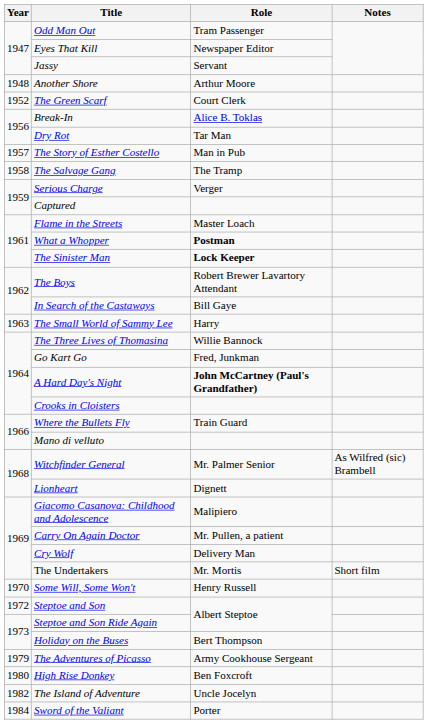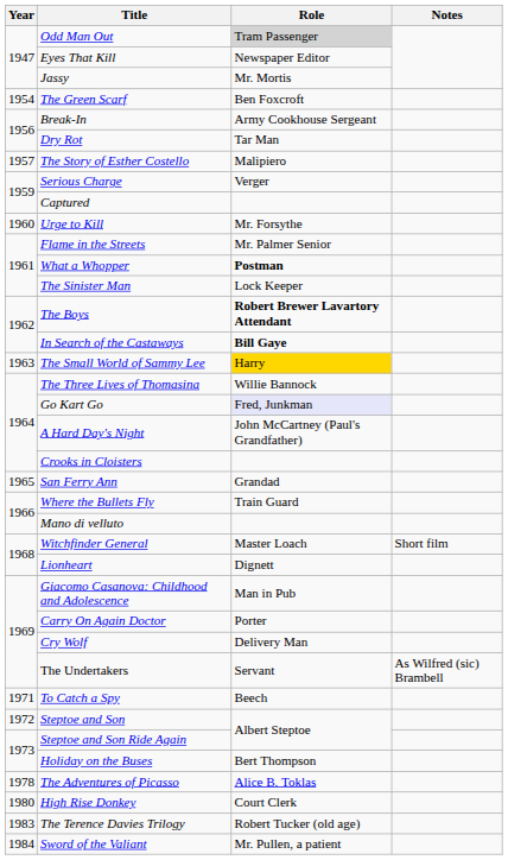 <table class="wikitable">
 <tr>
 <th>Year</th>
 <th>Title</th>
 <th>Role</th>
 <th>Notes</th>
 </tr>
 <tr>
 <td rowspan="3">1947</td>
 <td><em><a href='#'>Odd Man Out</a></em></td>
-<td>Tram Passenger</td>
+<td style="background: lightgrey;">Tram Passenger</td>
 <td rowspan="3"></td>
 </tr>
 <tr>
 <td><em>Eyes That Kill</em></td>
 <td>Newspaper Editor</td>
 </tr>
 <tr>
 <td><em>Jassy</em></td>
-<td>Servant</td>
+<td>Mr. Mortis</td>
 </tr>
 <tr>
-<td>1948</td>
-<td><em>Another Shore</em></td>
-<td>Arthur Moore</td>
-<td></td>
-</tr>
-<tr>
-<td>1952</td>
+<td>1954</td>
 <td><em><a href='#'>The Green Scarf</a></em></td>
-<td>Court Clerk</td>
+<td>Ben Foxcroft</td>
 <td></td>
 </tr>
 <tr>
 <td rowspan="2">1956</td>
 <td><em>Break-In</em></td>
-<td><a href='#'>Alice B. Toklas</a></td>
+<td>Army Cookhouse Sergeant</td>
 <td></td>
 </tr>
 <tr>
 <td><em><a href='#'>Dry Rot</a></em></td>
 <td>Tar Man</td>
 <td></td>
 </tr>
 <tr>
 <td>1957</td>
 <td><em><a href='#'>The Story of Esther Costello</a></em></td>
-<td>Man in Pub</td>
-<td></td>
-</tr>
-<tr>
-<td>1958</td>
-<td><em><a href='#'>The Salvage Gang</a></em></td>
-<td>The Tramp</td>
+<td>Malipiero</td>
 <td></td>
 </tr>
 <tr>
 <td rowspan="2">1959</td>
 <td><em><a href='#'>Serious Charge</a></em></td>
 <td>Verger</td>
 <td></td>
 </tr>
 <tr>
 <td><em>Captured</em></td>
 <td></td>
 <td></td>
 </tr>
 <tr>
+<td>1960</td>
+<td><em><a href='#'>Urge to Kill</a></em></td>
+<td>Mr. Forsythe</td>
+<td></td>
+</tr>
+<tr>
 <td rowspan="3">1961</td>
 <td><em><a href='#'>Flame in the Streets</a></em></td>
-<td>Master Loach</td>
+<td>Mr. Palmer Senior</td>
 <td></td>
 </tr>
 <tr>
 <td><em><a href='#'>What a Whopper</a></em></td>
 <td><strong>Postman</strong></td>
 <td></td>
 </tr>
 <tr>
 <td><em><a href='#'>The Sinister Man</a></em></td>
-<td><strong>Lock Keeper</strong></td>
+<td>Lock Keeper</td>
 <td></td>
 </tr>
 <tr>
 <td rowspan="2">1962</td>
 <td><em><a href='#'>The Boys</a></em></td>
-<td>Robert Brewer Lavartory Attendant</td>
+<td><strong>Robert Brewer Lavartory Attendant</strong></td>
 <td></td>
 </tr>
 <tr>
 <td><a href='#'><em>In Search of the Castaways</em></a></td>
-<td>Bill Gaye</td>
+<td><strong>Bill Gaye</strong></td>
 <td></td>
 </tr>
 <tr>
 <td>1963</td>
 <td><em><a href='#'>The Small World of Sammy Lee</a></em></td>
-<td>Harry</td>
+<td style="background: gold;">Harry</td>
 <td></td>
 </tr>
 <tr>
 <td rowspan="4">1964</td>
 <td><em><a href='#'>The Three Lives of Thomasina</a></em></td>
 <td>Willie Bannock</td>
 <td></td>
 </tr>
 <tr>
 <td><em>Go Kart Go</em></td>
-<td>Fred, Junkman</td>
+<td style="background: lavender;">Fred, Junkman</td>
 <td></td>
 </tr>
 <tr>
 <td><em><a href='#'>A Hard Day's Night</a></em></td>
-<td><strong>John McCartney (Paul's Grandfather)</strong></td>
+<td>John McCartney (Paul's Grandfather)</td>
 <td></td>
 </tr>
 <tr>
 <td><em><a href='#'>Crooks in Cloisters</a></em></td>
 <td></td>
+<td></td>
+</tr>
+<tr>
+<td>1965</td>
+<td><em><a href='#'>San Ferry Ann</a></em></td>
+<td>Grandad</td>
 <td></td>
 </tr>
 <tr>
 <td rowspan="2">1966</td>
 <td><em><a href='#'>Where the Bullets Fly</a></em></td>
 <td>Train Guard</td>
 <td></td>
 </tr>
 <tr>
 <td><em>Mano di velluto</em></td>
 <td></td>
 <td></td>
 </tr>
 <tr>
 <td rowspan="2">1968</td>
 <td><a href='#'><em>Witchfinder General</em></a></td>
-<td>Mr. Palmer Senior</td>
-<td>As Wilfred (sic) Brambell</td>
+<td>Master Loach</td>
+<td>Short film</td>
 </tr>
 <tr>
 <td><em><a href='#'>Lionheart</a></em></td>
 <td>Dignett</td>
 <td></td>
 </tr>
 <tr>
 <td rowspan="4">1969</td>
 <td><em><a href='#'>Giacomo Casanova: Childhood and Adolescence</a></em></td>
-<td>Malipiero</td>
+<td>Man in Pub</td>
 <td></td>
 </tr>
 <tr>
 <td><em><a href='#'>Carry On Again Doctor</a></em></td>
-<td>Mr. Pullen, a patient</td>
+<td>Porter</td>
 <td></td>
 </tr>
 <tr>
 <td><em><a href='#'>Cry Wolf</a></em></td>
 <td>Delivery Man</td>
 <td></td>
 </tr>
 <tr>
 <td>The Undertakers</td>
-<td>Mr. Mortis</td>
-<td>Short film</td>
+<td>Servant</td>
+<td>As Wilfred (sic) Brambell</td>
 </tr>
 <tr>
-<td rowspan="1">1970</td>
-<td><em><a href='#'>Some Will, Some Won't</a></em></td>
-<td>Henry Russell</td>
+<td>1971</td>
+<td><em><a href='#'>To Catch a Spy</a></em></td>
+<td>Beech</td>
 <td></td>
 </tr>
 <tr>
 <td>1972</td>
 <td><em><a href='#'>Steptoe and Son</a></em></td>
 <td rowspan="2">Albert Steptoe</td>
 <td></td>
 </tr>
 <tr>
 <td rowspan="2">1973</td>
 <td><em><a href='#'>Steptoe and Son Ride Again</a></em></td>
 <td></td>
 </tr>
 <tr>
 <td><em><a href='#'>Holiday on the Buses</a></em></td>
 <td>Bert Thompson</td>
 <td></td>
 </tr>
 <tr>
-<td>1979</td>
+<td>1978</td>
 <td><em><a href='#'>The Adventures of Picasso</a></em></td>
-<td>Army Cookhouse Sergeant</td>
+<td><a href='#'>Alice B. Toklas</a></td>
 <td></td>
 </tr>
 <tr>
 <td>1980</td>
 <td><em><a href='#'>High Rise Donkey</a></em></td>
-<td>Ben Foxcroft</td>
+<td>Court Clerk</td>
 <td></td>
 </tr>
 <tr>
-<td>1982</td>
-<td><em>The Island of Adventure</em></td>
-<td>Uncle Jocelyn</td>
+<td>1983</td>
+<td><em>The Terence Davies Trilogy</em></td>
+<td>Robert Tucker (old age)</td>
 <td></td>
 </tr>
 <tr>
 <td>1984</td>
 <td><em><a href='#'>Sword of the Valiant</a></em></td>
-<td>Porter</td>
+<td>Mr. Pullen, a patient</td>
 <td></td>
 </tr>
 </table>
